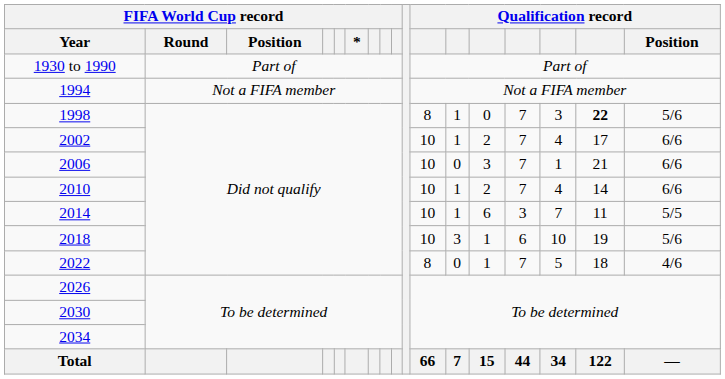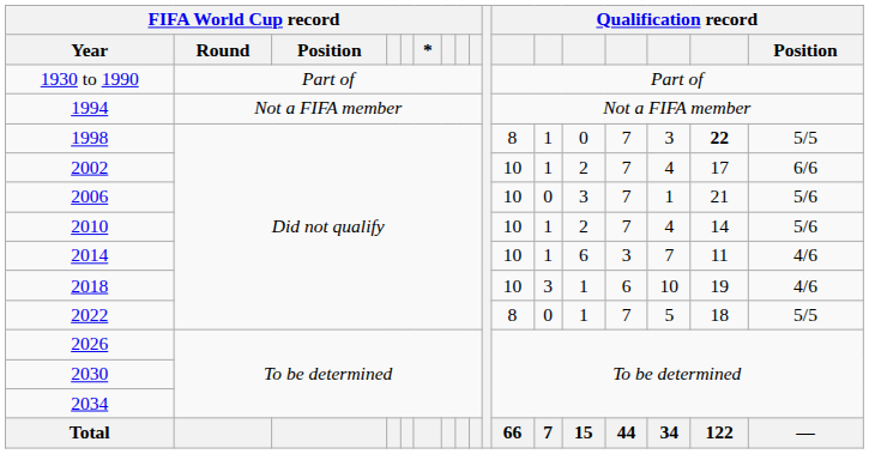 <table class="wikitable" style="text-align: center;">
 <tr>
 <th colspan=9><a href='#'>FIFA World Cup</a> record</th>
 <th style="width:1%;" rowspan=15></th>
 <th colspan=7><a href='#'>Qualification</a> record</th>
 </tr>
 <tr>
 <th>Year</th>
 <th>Round</th>
 <th>Position</th>
 <th></th>
 <th></th>
 <th>*</th>
 <th></th>
 <th></th>
 <th></th>
 <th></th>
 <th></th>
 <th></th>
 <th></th>
 <th></th>
 <th></th>
 <th>Position</th>
 </tr>
 <tr>
 <td> <a href='#'>1930</a> to  <a href='#'>1990</a></td>
 <td colspan=8><em>Part of </em></td>
 <td colspan=7><em>Part of </em></td>
 </tr>
 <tr>
 <td> <a href='#'>1994</a></td>
 <td colspan=8><em>Not a FIFA member</em></td>
 <td colspan=7><em>Not a FIFA member</em></td>
 </tr>
 <tr>
 <td> <a href='#'>1998</a></td>
 <td colspan=8 rowspan=7><em>Did not qualify</em></td>
 <td>8</td>
 <td>1</td>
 <td>0</td>
 <td>7</td>
 <td>3</td>
 <td><strong>22</strong></td>
-<td>5/6</td>
+<td>5/5</td>
 </tr>
 <tr>
 <td>  <a href='#'>2002</a></td>
 <td>10</td>
 <td>1</td>
 <td>2</td>
 <td>7</td>
 <td>4</td>
 <td>17</td>
 <td>6/6</td>
 </tr>
 <tr>
 <td> <a href='#'>2006</a></td>
 <td>10</td>
 <td>0</td>
 <td>3</td>
 <td>7</td>
 <td>1</td>
 <td>21</td>
-<td>6/6</td>
+<td>5/6</td>
 </tr>
 <tr>
 <td> <a href='#'>2010</a></td>
 <td>10</td>
 <td>1</td>
 <td>2</td>
 <td>7</td>
 <td>4</td>
 <td>14</td>
-<td>6/6</td>
+<td>5/6</td>
 </tr>
 <tr>
 <td> <a href='#'>2014</a></td>
 <td>10</td>
 <td>1</td>
 <td>6</td>
 <td>3</td>
 <td>7</td>
 <td>11</td>
-<td>5/5</td>
+<td>4/6</td>
 </tr>
 <tr>
 <td> <a href='#'>2018</a></td>
 <td>10</td>
 <td>3</td>
 <td>1</td>
 <td>6</td>
 <td>10</td>
 <td>19</td>
-<td>5/6</td>
+<td>4/6</td>
 </tr>
 <tr>
 <td> <a href='#'>2022</a></td>
 <td>8</td>
 <td>0</td>
 <td>1</td>
 <td>7</td>
 <td>5</td>
 <td>18</td>
-<td>4/6</td>
+<td>5/5</td>
 </tr>
 <tr>
 <td>   <a href='#'>2026</a></td>
 <td colspan=8 rowspan=3><em>To be determined</em></td>
 <td colspan=7 rowspan=3><em>To be determined</em></td>
 </tr>
 <tr>
 <td>   <a href='#'>2030</a></td>
 </tr>
 <tr>
 <td> <a href='#'>2034</a></td>
 </tr>
 <tr>
 <th>Total</th>
 <th></th>
 <th></th>
 <th></th>
 <th></th>
 <th></th>
 <th></th>
 <th></th>
 <th></th>
 <th>66</th>
 <th>7</th>
 <th>15</th>
 <th>44</th>
 <th>34</th>
 <th>122</th>
 <th>—</th>
 </tr>
 </table>
